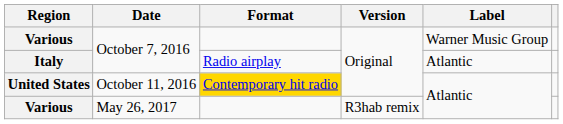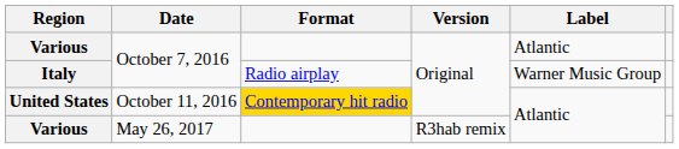 <table class="wikitable plainrowheaders">
 <tr>
 <th scope="col">Region</th>
 <th scope="col">Date</th>
 <th scope="col">Format</th>
 <th scope="col">Version</th>
 <th scope="col">Label</th>
 <th scope="col"></th>
 </tr>
 <tr>
 <th scope="row">Various</th>
 <td rowspan="2">October 7, 2016</td>
 <td></td>
 <td rowspan="3">Original</td>
-<td>Warner Music Group</td>
+<td>Atlantic</td>
 <td align="center"></td>
 </tr>
 <tr>
 <th scope="row">Italy</th>
 <td><a href='#'>Radio airplay</a></td>
-<td>Atlantic</td>
+<td>Warner Music Group</td>
 <td align="center"></td>
 </tr>
 <tr>
 <th scope="row">United States</th>
 <td>October 11, 2016</td>
 <td style="background: gold;"><a href='#'>Contemporary hit radio</a></td>
 <td rowspan="3">Atlantic</td>
 <td align="center"></td>
 </tr>
 <tr>
 <th scope="row">Various</th>
 <td>May 26, 2017</td>
 <td></td>
 <td>R3hab remix</td>
 <td align="center"></td>
 </tr>
 </table>
